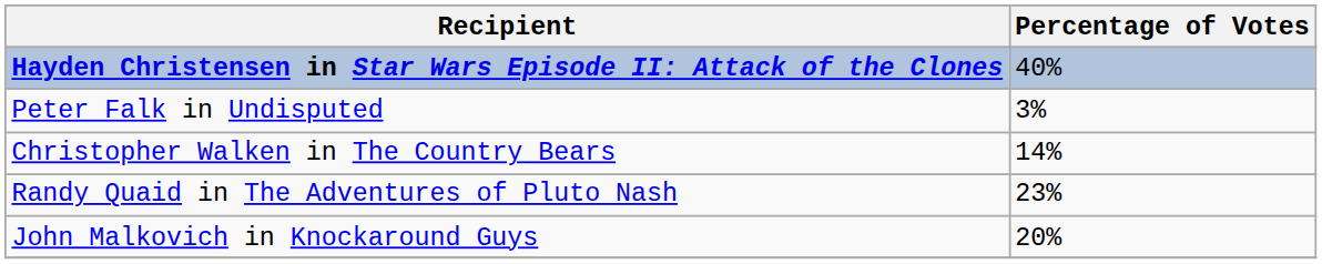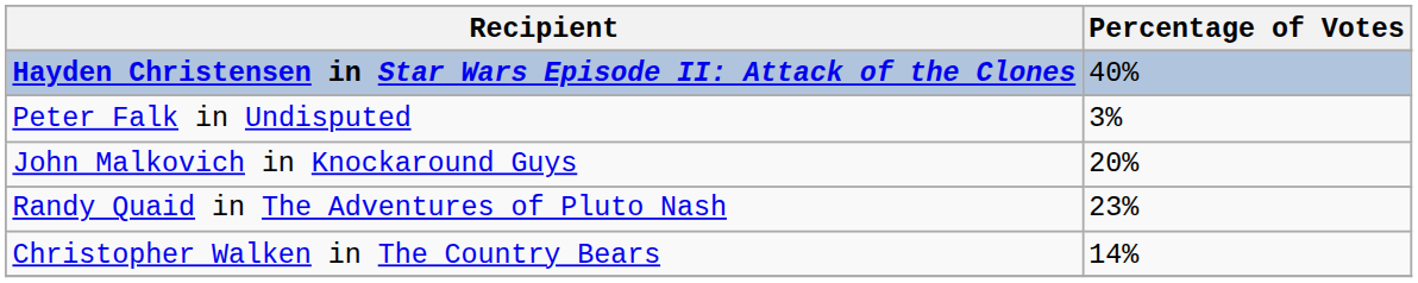 <table class="wikitable sortable plainrowheaders" align="centre">
 <tr>
 <th>Recipient</th>
 <th>Percentage of Votes</th>
 </tr>
 <tr>
 </tr>
 <tr style="background:#B0C4DE;">
 <td><strong><a href='#'>Hayden Christensen</a> in <em><a href='#'>Star Wars Episode II: Attack of the Clones</a><strong><em></td>
 <td></strong>40%<strong></td>
 </tr>
 <tr>
 <td><a href='#'>Peter Falk</a> in </em><a href='#'>Undisputed</a><em></td>
 <td>3%</td>
 </tr>
 <tr>
-<td><a href='#'>Christopher Walken</a> in </em><a href='#'>The Country Bears</a><em></td>
-<td>14%</td>
+<td><a href='#'>John Malkovich</a> in </em><a href='#'>Knockaround Guys</a><em></td>
+<td>20%</td>
 </tr>
 <tr>
 <td><a href='#'>Randy Quaid</a> in </em><a href='#'>The Adventures of Pluto Nash</a><em></td>
 <td>23%</td>
 </tr>
 <tr>
-<td><a href='#'>John Malkovich</a> in </em><a href='#'>Knockaround Guys</a><em></td>
-<td>20%</td>
+<td><a href='#'>Christopher Walken</a> in </em><a href='#'>The Country Bears</a><em></td>
+<td>14%</td>
 </tr>
 <tr>
 </tr>
 </table>
